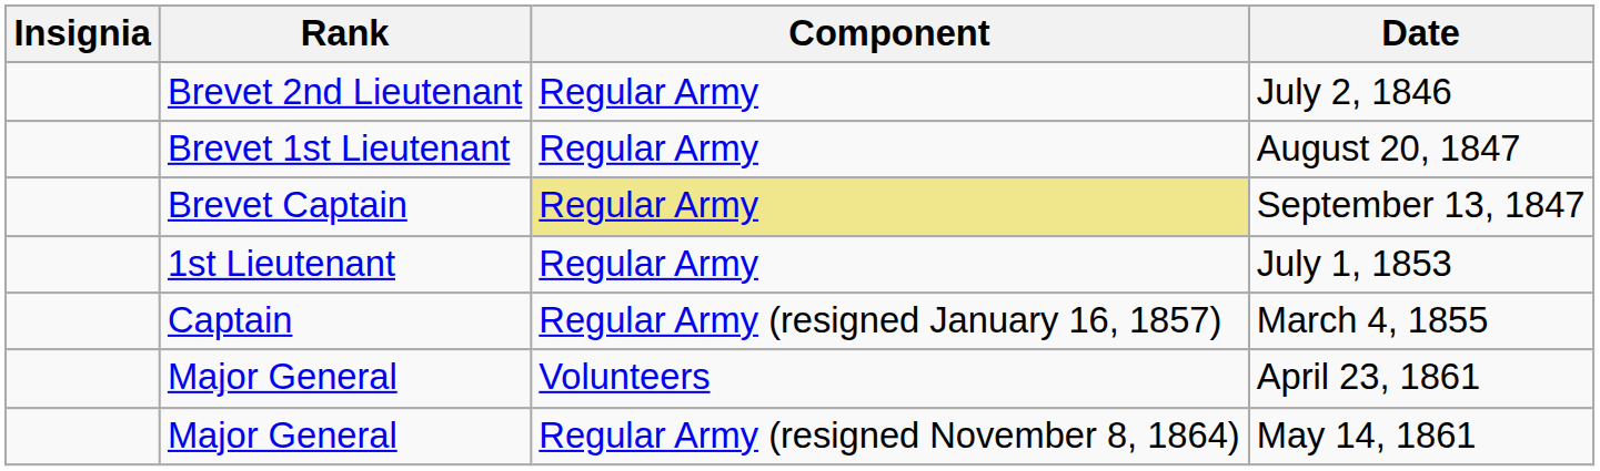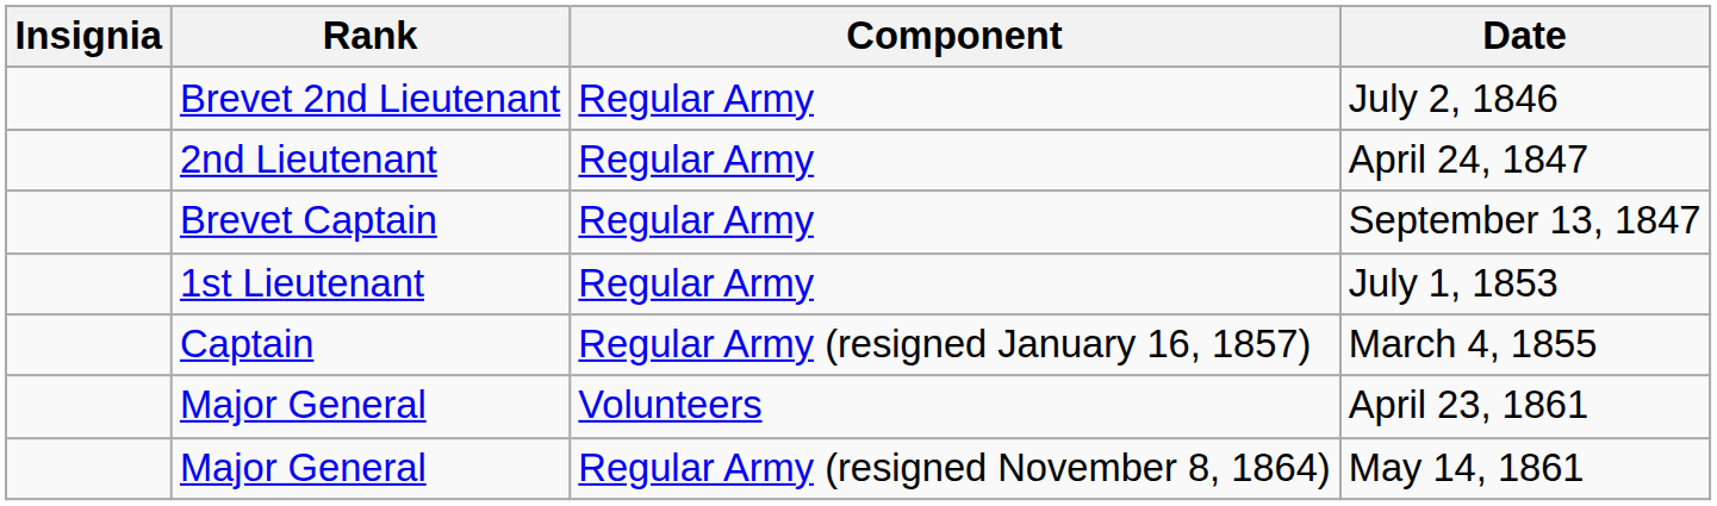 <table class="wikitable">
 <tr>
 <th>Insignia</th>
 <th>Rank</th>
 <th>Component</th>
 <th>Date</th>
 </tr>
 <tr>
 <td></td>
 <td><a href='#'>Brevet 2nd Lieutenant</a></td>
 <td><a href='#'>Regular Army</a></td>
 <td>July 2, 1846</td>
 </tr>
 <tr>
 <td></td>
-<td><a href='#'>Brevet 1st Lieutenant</a></td>
+<td><a href='#'>2nd Lieutenant</a></td>
 <td><a href='#'>Regular Army</a></td>
-<td>August 20, 1847</td>
+<td>April 24, 1847</td>
 </tr>
 <tr>
 <td></td>
 <td><a href='#'>Brevet Captain</a></td>
-<td style="background: khaki;"><a href='#'>Regular Army</a></td>
+<td><a href='#'>Regular Army</a></td>
 <td>September 13, 1847</td>
 </tr>
 <tr>
 <td></td>
 <td><a href='#'>1st Lieutenant</a></td>
 <td><a href='#'>Regular Army</a></td>
 <td>July 1, 1853</td>
 </tr>
 <tr>
 <td></td>
 <td><a href='#'>Captain</a></td>
 <td><a href='#'>Regular Army</a> (resigned January 16, 1857)</td>
 <td>March 4, 1855</td>
 </tr>
 <tr>
 <td></td>
 <td><a href='#'>Major General</a></td>
 <td><a href='#'>Volunteers</a></td>
 <td>April 23, 1861</td>
 </tr>
 <tr>
 <td></td>
 <td><a href='#'>Major General</a></td>
 <td><a href='#'>Regular Army</a> (resigned November 8, 1864)</td>
 <td>May 14, 1861</td>
 </tr>
 </table>
